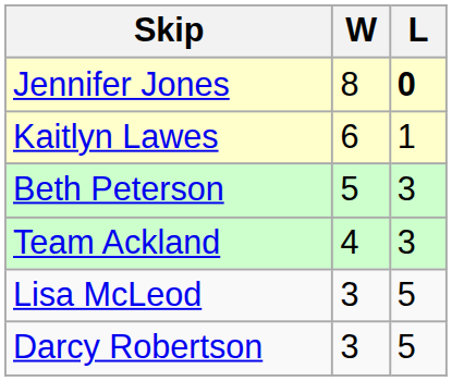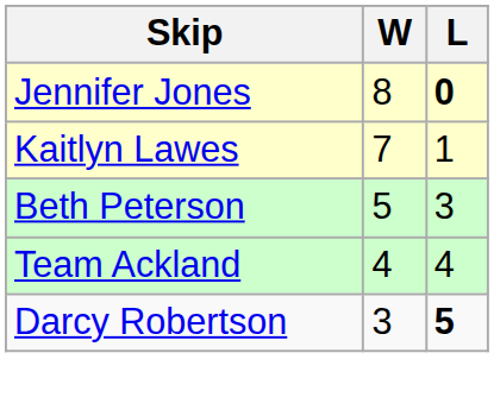 <table class=wikitable>
 <tr>
 <th width=150>Skip</th>
 <th width=20>W</th>
 <th width=20>L</th>
 </tr>
 <tr bgcolor=#ffffcc>
 <td><a href='#'>Jennifer Jones</a></td>
 <td>8</td>
 <td><strong>0</strong></td>
 </tr>
 <tr bgcolor=#ffffcc>
 <td><a href='#'>Kaitlyn Lawes</a></td>
-<td>6</td>
+<td>7</td>
 <td>1</td>
 </tr>
 <tr bgcolor=#ccffcc>
 <td><a href='#'>Beth Peterson</a></td>
 <td>5</td>
 <td>3</td>
 </tr>
 <tr bgcolor=#ccffcc>
 <td><a href='#'>Team Ackland</a></td>
 <td>4</td>
-<td>3</td>
-</tr>
-<tr>
-<td><a href='#'>Lisa McLeod</a></td>
-<td>3</td>
-<td>5</td>
+<td>4</td>
 </tr>
 <tr>
 <td><a href='#'>Darcy Robertson</a></td>
 <td>3</td>
-<td>5</td>
+<td><strong>5</strong></td>
 </tr>
 </table>
